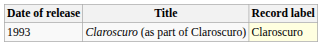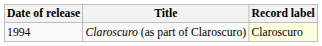 <table class="wikitable">
 <tr>
 <th>Date of release</th>
 <th>Title</th>
 <th>Record label</th>
 </tr>
 <tr>
-<td>1993</td>
+<td>1994</td>
 <td><em>Claroscuro</em> (as part of Claroscuro)</td>
 <td style="background: lightyellow;">Claroscuro</td>
 </tr>
 </table>
